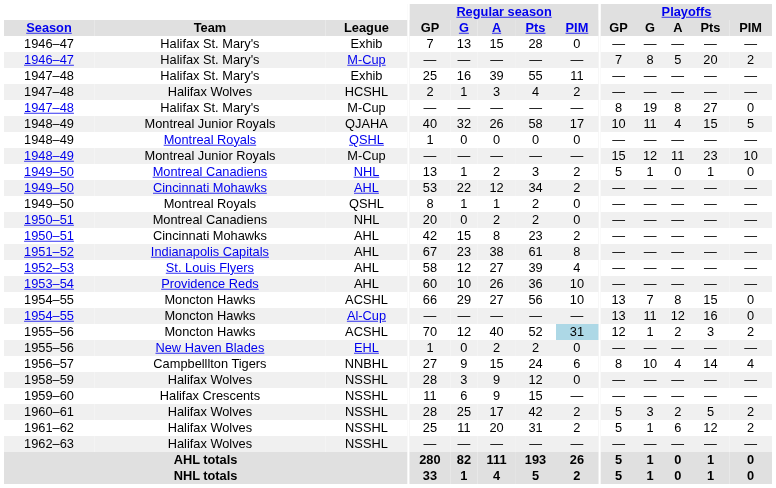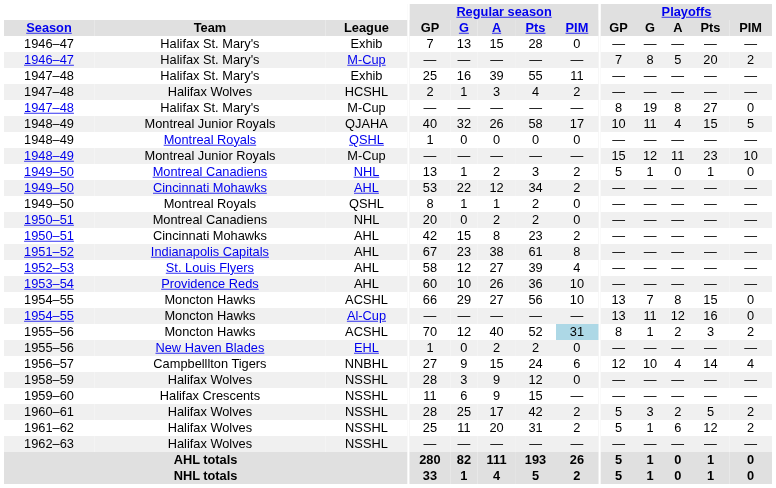 <table border="0" cellpadding="1" cellspacing="0" style="text-align:center; width:60em">
 <tr bgcolor="#e0e0e0">
 <th colspan="3" bgcolor="#ffffff"></th>
 <th rowspan="100" bgcolor="#ffffff"></th>
 <th colspan="5"><a href='#'>Regular season</a></th>
 <th rowspan="100" bgcolor="#ffffff"></th>
 <th colspan="5"><a href='#'>Playoffs</a></th>
 </tr>
 <tr bgcolor="#e0e0e0">
 <th><a href='#'>Season</a></th>
 <th>Team</th>
 <th>League</th>
 <th>GP</th>
 <th><a href='#'>G</a></th>
 <th><a href='#'>A</a></th>
 <th><a href='#'>Pts</a></th>
 <th><a href='#'>PIM</a></th>
 <th>GP</th>
 <th>G</th>
 <th>A</th>
 <th>Pts</th>
 <th>PIM</th>
 </tr>
 <tr>
 <td>1946–47</td>
 <td>Halifax St. Mary's</td>
 <td>Exhib</td>
 <td>7</td>
 <td>13</td>
 <td>15</td>
 <td>28</td>
 <td>0</td>
 <td>—</td>
 <td>—</td>
 <td>—</td>
 <td>—</td>
 <td>—</td>
 </tr>
 <tr bgcolor="#f0f0f0">
 <td><a href='#'>1946–47</a></td>
 <td>Halifax St. Mary's</td>
 <td><a href='#'>M-Cup</a></td>
 <td>—</td>
 <td>—</td>
 <td>—</td>
 <td>—</td>
 <td>—</td>
 <td>7</td>
 <td>8</td>
 <td>5</td>
 <td>20</td>
 <td>2</td>
 </tr>
 <tr>
 <td>1947–48</td>
 <td>Halifax St. Mary's</td>
 <td>Exhib</td>
 <td>25</td>
 <td>16</td>
 <td>39</td>
 <td>55</td>
 <td>11</td>
 <td>—</td>
 <td>—</td>
 <td>—</td>
 <td>—</td>
 <td>—</td>
 </tr>
 <tr bgcolor="#f0f0f0">
 <td>1947–48</td>
 <td>Halifax Wolves</td>
 <td>HCSHL</td>
 <td>2</td>
 <td>1</td>
 <td>3</td>
 <td>4</td>
 <td>2</td>
 <td>—</td>
 <td>—</td>
 <td>—</td>
 <td>—</td>
 <td>—</td>
 </tr>
 <tr>
 <td><a href='#'>1947–48</a></td>
 <td>Halifax St. Mary's</td>
 <td>M-Cup</td>
 <td>—</td>
 <td>—</td>
 <td>—</td>
 <td>—</td>
 <td>—</td>
 <td>8</td>
 <td>19</td>
 <td>8</td>
 <td>27</td>
 <td>0</td>
 </tr>
 <tr bgcolor="#f0f0f0">
 <td>1948–49</td>
 <td>Montreal Junior Royals</td>
 <td>QJAHA</td>
 <td>40</td>
 <td>32</td>
 <td>26</td>
 <td>58</td>
 <td>17</td>
 <td>10</td>
 <td>11</td>
 <td>4</td>
 <td>15</td>
 <td>5</td>
 </tr>
 <tr>
 <td>1948–49</td>
 <td><a href='#'>Montreal Royals</a></td>
 <td><a href='#'>QSHL</a></td>
 <td>1</td>
 <td>0</td>
 <td>0</td>
 <td>0</td>
 <td>0</td>
 <td>—</td>
 <td>—</td>
 <td>—</td>
 <td>—</td>
 <td>—</td>
 </tr>
 <tr bgcolor="#f0f0f0">
 <td><a href='#'>1948–49</a></td>
 <td>Montreal Junior Royals</td>
 <td>M-Cup</td>
 <td>—</td>
 <td>—</td>
 <td>—</td>
 <td>—</td>
 <td>—</td>
 <td>15</td>
 <td>12</td>
 <td>11</td>
 <td>23</td>
 <td>10</td>
 </tr>
 <tr>
 <td><a href='#'>1949–50</a></td>
 <td><a href='#'>Montreal Canadiens</a></td>
 <td><a href='#'>NHL</a></td>
 <td>13</td>
 <td>1</td>
 <td>2</td>
 <td>3</td>
 <td>2</td>
 <td>5</td>
 <td>1</td>
 <td>0</td>
 <td>1</td>
 <td>0</td>
 </tr>
 <tr bgcolor="#f0f0f0">
 <td><a href='#'>1949–50</a></td>
 <td><a href='#'>Cincinnati Mohawks</a></td>
 <td><a href='#'>AHL</a></td>
 <td>53</td>
 <td>22</td>
 <td>12</td>
 <td>34</td>
 <td>2</td>
 <td>—</td>
 <td>—</td>
 <td>—</td>
 <td>—</td>
 <td>—</td>
 </tr>
 <tr>
 <td>1949–50</td>
 <td>Montreal Royals</td>
 <td>QSHL</td>
 <td>8</td>
 <td>1</td>
 <td>1</td>
 <td>2</td>
 <td>0</td>
 <td>—</td>
 <td>—</td>
 <td>—</td>
 <td>—</td>
 <td>—</td>
 </tr>
 <tr bgcolor="#f0f0f0">
 <td><a href='#'>1950–51</a></td>
 <td>Montreal Canadiens</td>
 <td>NHL</td>
 <td>20</td>
 <td>0</td>
 <td>2</td>
 <td>2</td>
 <td>0</td>
 <td>—</td>
 <td>—</td>
 <td>—</td>
 <td>—</td>
 <td>—</td>
 </tr>
 <tr>
 <td><a href='#'>1950–51</a></td>
 <td>Cincinnati Mohawks</td>
 <td>AHL</td>
 <td>42</td>
 <td>15</td>
 <td>8</td>
 <td>23</td>
 <td>2</td>
 <td>—</td>
 <td>—</td>
 <td>—</td>
 <td>—</td>
 <td>—</td>
 </tr>
 <tr bgcolor="#f0f0f0">
 <td><a href='#'>1951–52</a></td>
 <td><a href='#'>Indianapolis Capitals</a></td>
 <td>AHL</td>
 <td>67</td>
 <td>23</td>
 <td>38</td>
 <td>61</td>
 <td>8</td>
 <td>—</td>
 <td>—</td>
 <td>—</td>
 <td>—</td>
 <td>—</td>
 </tr>
 <tr>
 <td><a href='#'>1952–53</a></td>
 <td><a href='#'>St. Louis Flyers</a></td>
 <td>AHL</td>
 <td>58</td>
 <td>12</td>
 <td>27</td>
 <td>39</td>
 <td>4</td>
 <td>—</td>
 <td>—</td>
 <td>—</td>
 <td>—</td>
 <td>—</td>
 </tr>
 <tr bgcolor="#f0f0f0">
 <td><a href='#'>1953–54</a></td>
 <td><a href='#'>Providence Reds</a></td>
 <td>AHL</td>
 <td>60</td>
 <td>10</td>
 <td>26</td>
 <td>36</td>
 <td>10</td>
 <td>—</td>
 <td>—</td>
 <td>—</td>
 <td>—</td>
 <td>—</td>
 </tr>
 <tr>
 <td>1954–55</td>
 <td>Moncton Hawks</td>
 <td>ACSHL</td>
 <td>66</td>
 <td>29</td>
 <td>27</td>
 <td>56</td>
 <td>10</td>
 <td>13</td>
 <td>7</td>
 <td>8</td>
 <td>15</td>
 <td>0</td>
 </tr>
 <tr bgcolor="#f0f0f0">
 <td><a href='#'>1954–55</a></td>
 <td>Moncton Hawks</td>
 <td><a href='#'>Al-Cup</a></td>
 <td>—</td>
 <td>—</td>
 <td>—</td>
 <td>—</td>
 <td>—</td>
 <td>13</td>
 <td>11</td>
 <td>12</td>
 <td>16</td>
 <td>0</td>
 </tr>
 <tr>
 <td>1955–56</td>
 <td>Moncton Hawks</td>
 <td>ACSHL</td>
 <td>70</td>
 <td>12</td>
 <td>40</td>
 <td>52</td>
 <td style="background: lightblue;">31</td>
-<td>12</td>
+<td>8</td>
 <td>1</td>
 <td>2</td>
 <td>3</td>
 <td>2</td>
 </tr>
 <tr bgcolor="#f0f0f0">
 <td>1955–56</td>
 <td><a href='#'>New Haven Blades</a></td>
 <td><a href='#'>EHL</a></td>
 <td>1</td>
 <td>0</td>
 <td>2</td>
 <td>2</td>
 <td>0</td>
 <td>—</td>
 <td>—</td>
 <td>—</td>
 <td>—</td>
 <td>—</td>
 </tr>
 <tr>
 <td>1956–57</td>
 <td>Campbelllton Tigers</td>
 <td>NNBHL</td>
 <td>27</td>
 <td>9</td>
 <td>15</td>
 <td>24</td>
 <td>6</td>
-<td>8</td>
+<td>12</td>
 <td>10</td>
 <td>4</td>
 <td>14</td>
 <td>4</td>
 </tr>
 <tr bgcolor="#f0f0f0">
 <td>1958–59</td>
 <td>Halifax Wolves</td>
 <td>NSSHL</td>
 <td>28</td>
 <td>3</td>
 <td>9</td>
 <td>12</td>
 <td>0</td>
 <td>—</td>
 <td>—</td>
 <td>—</td>
 <td>—</td>
 <td>—</td>
 </tr>
 <tr>
 <td>1959–60</td>
 <td>Halifax Crescents</td>
 <td>NSSHL</td>
 <td>11</td>
 <td>6</td>
 <td>9</td>
 <td>15</td>
 <td>—</td>
 <td>—</td>
 <td>—</td>
 <td>—</td>
 <td>—</td>
 <td>—</td>
 </tr>
 <tr bgcolor="#f0f0f0">
 <td>1960–61</td>
 <td>Halifax Wolves</td>
 <td>NSSHL</td>
 <td>28</td>
 <td>25</td>
 <td>17</td>
 <td>42</td>
 <td>2</td>
 <td>5</td>
 <td>3</td>
 <td>2</td>
 <td>5</td>
 <td>2</td>
 </tr>
 <tr>
 <td>1961–62</td>
 <td>Halifax Wolves</td>
 <td>NSSHL</td>
 <td>25</td>
 <td>11</td>
 <td>20</td>
 <td>31</td>
 <td>2</td>
 <td>5</td>
 <td>1</td>
 <td>6</td>
 <td>12</td>
 <td>2</td>
 </tr>
 <tr bgcolor="#f0f0f0">
 <td>1962–63</td>
 <td>Halifax Wolves</td>
 <td>NSSHL</td>
 <td>—</td>
 <td>—</td>
 <td>—</td>
 <td>—</td>
 <td>—</td>
 <td>—</td>
 <td>—</td>
 <td>—</td>
 <td>—</td>
 <td>—</td>
 </tr>
 <tr bgcolor="#e0e0e0">
 <th colspan="3">AHL totals</th>
 <th>280</th>
 <th>82</th>
 <th>111</th>
 <th>193</th>
 <th>26</th>
 <th>5</th>
 <th>1</th>
 <th>0</th>
 <th>1</th>
 <th>0</th>
 </tr>
 <tr bgcolor="#e0e0e0">
 <th colspan="3">NHL totals</th>
 <th>33</th>
 <th>1</th>
 <th>4</th>
 <th>5</th>
 <th>2</th>
 <th>5</th>
 <th>1</th>
 <th>0</th>
 <th>1</th>
 <th>0</th>
 </tr>
 </table>
